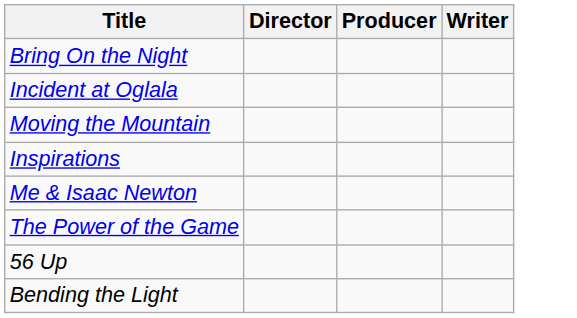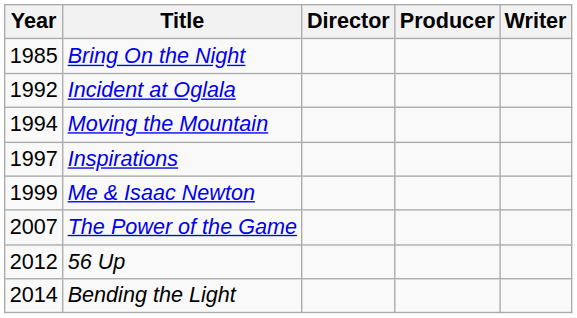 <table class="wikitable">
 <tr>
+<th>Year</th>
 <th>Title</th>
 <th>Director</th>
 <th>Producer</th>
 <th>Writer</th>
 </tr>
 <tr>
+<td>1985</td>
 <td><em><a href='#'>Bring On the Night</a></em></td>
 <td></td>
 <td></td>
 <td></td>
 </tr>
 <tr>
+<td>1992</td>
 <td><em><a href='#'>Incident at Oglala</a></em></td>
 <td></td>
 <td></td>
 <td></td>
 </tr>
 <tr>
+<td>1994</td>
 <td><em><a href='#'>Moving the Mountain</a></em></td>
 <td></td>
 <td></td>
 <td></td>
 </tr>
 <tr>
+<td>1997</td>
 <td><em><a href='#'>Inspirations</a></em></td>
 <td></td>
 <td></td>
 <td></td>
 </tr>
 <tr>
+<td>1999</td>
 <td><em><a href='#'>Me & Isaac Newton</a></em></td>
 <td></td>
 <td></td>
 <td></td>
 </tr>
 <tr>
+<td>2007</td>
 <td><em><a href='#'>The Power of the Game</a></em></td>
 <td></td>
 <td></td>
 <td></td>
 </tr>
 <tr>
+<td>2012</td>
 <td><em>56 Up</em></td>
 <td></td>
 <td></td>
 <td></td>
 </tr>
 <tr>
+<td>2014</td>
 <td><em>Bending the Light</em></td>
 <td></td>
 <td></td>
 <td></td>
 </tr>
 </table>
